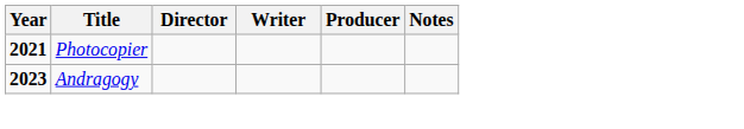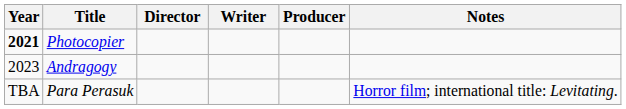 <table class="wikitable">
 <tr>
 <th>Year</th>
 <th>Title</th>
 <th width="65">Director</th>
 <th width="65">Writer</th>
 <th width="65">Producer</th>
 <th>Notes</th>
 </tr>
 <tr>
 <td><strong>2021</strong></td>
 <td><em><a href='#'>Photocopier</a></em></td>
 <td></td>
 <td></td>
 <td></td>
 <td></td>
 </tr>
 <tr>
-<td><strong>2023</strong></td>
+<td>2023</td>
 <td><em><a href='#'>Andragogy</a></em></td>
 <td></td>
 <td></td>
 <td></td>
 <td></td>
 </tr>
+<tr>
+<td>TBA</td>
+<td><em>Para Perasuk</em></td>
+<td></td>
+<td></td>
+<td></td>
+<td><a href='#'>Horror film</a>; international title: <em>Levitating</em>.</td>
+</tr>
 </table>
